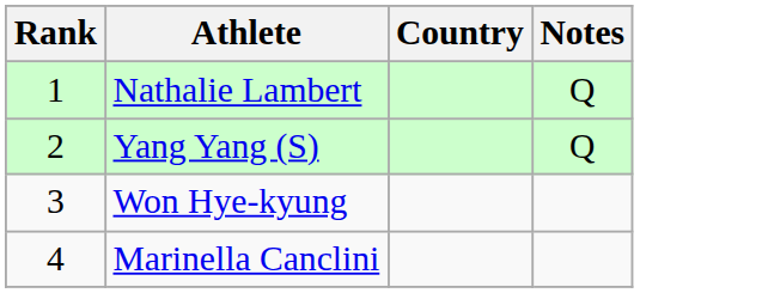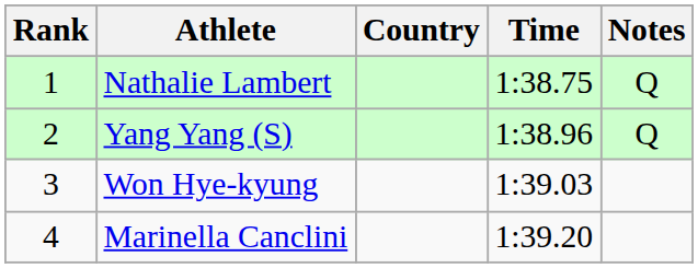 <table class="wikitable" style="text-align:center">
 <tr>
 <th>Rank</th>
 <th>Athlete</th>
 <th>Country</th>
+<th>Time</th>
 <th>Notes</th>
 </tr>
 <tr bgcolor=ccffcc>
 <td>1</td>
 <td align=left><a href='#'>Nathalie Lambert</a></td>
 <td align=left></td>
+<td>1:38.75</td>
 <td>Q</td>
 </tr>
 <tr bgcolor=ccffcc>
 <td>2</td>
 <td align=left><a href='#'>Yang Yang (S)</a></td>
 <td align=left></td>
+<td>1:38.96</td>
 <td>Q</td>
 </tr>
 <tr>
 <td>3</td>
 <td align=left><a href='#'>Won Hye-kyung</a></td>
 <td align=left></td>
+<td>1:39.03</td>
 <td></td>
 </tr>
 <tr>
 <td>4</td>
 <td align=left><a href='#'>Marinella Canclini</a></td>
 <td align=left></td>
+<td>1:39.20</td>
 <td></td>
 </tr>
 </table>
